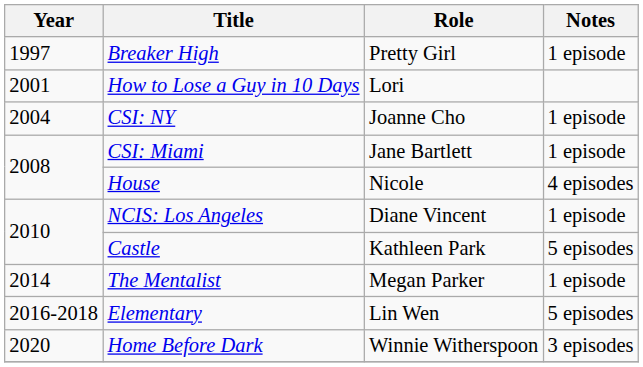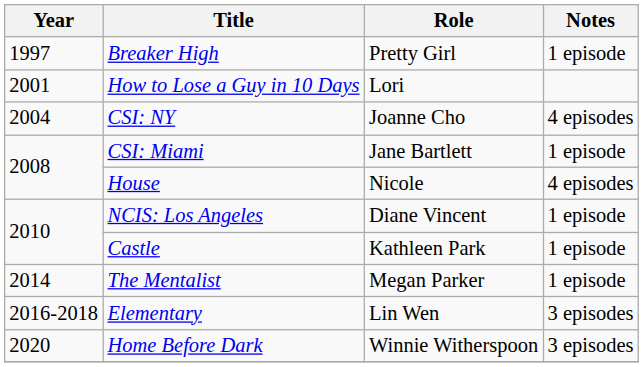 <table class = "wikitable">
 <tr>
 <th>Year</th>
 <th>Title</th>
 <th>Role</th>
 <th>Notes</th>
 </tr>
 <tr>
 <td>1997</td>
 <td><em><a href='#'>Breaker High</a></em></td>
 <td>Pretty Girl</td>
 <td>1 episode</td>
 </tr>
 <tr>
 <td>2001</td>
 <td><em><a href='#'>How to Lose a Guy in 10 Days</a></em></td>
 <td>Lori</td>
 <td></td>
 </tr>
 <tr>
 <td>2004</td>
 <td><em><a href='#'>CSI: NY</a></em></td>
 <td>Joanne Cho</td>
-<td>1 episode</td>
+<td>4 episodes</td>
 </tr>
 <tr>
 <td rowspan=2>2008</td>
 <td><em><a href='#'>CSI: Miami</a></em></td>
 <td>Jane Bartlett</td>
 <td>1 episode</td>
 </tr>
 <tr>
 <td><em><a href='#'>House</a></em></td>
 <td>Nicole</td>
 <td>4 episodes</td>
 </tr>
 <tr>
 <td rowspan=2>2010</td>
 <td><em><a href='#'>NCIS: Los Angeles</a></em></td>
 <td>Diane Vincent</td>
 <td>1 episode</td>
 </tr>
 <tr>
 <td><em><a href='#'>Castle</a></em></td>
 <td>Kathleen Park</td>
-<td>5 episodes</td>
+<td>1 episode</td>
 </tr>
 <tr>
 <td>2014</td>
 <td><em><a href='#'>The Mentalist</a></em></td>
 <td>Megan Parker</td>
 <td>1 episode</td>
 </tr>
 <tr>
 <td>2016-2018</td>
 <td><em><a href='#'>Elementary</a></em></td>
 <td>Lin Wen</td>
-<td>5 episodes</td>
+<td>3 episodes</td>
 </tr>
 <tr>
 <td>2020</td>
 <td><em><a href='#'>Home Before Dark</a></em></td>
 <td>Winnie Witherspoon</td>
 <td>3 episodes</td>
 </tr>
 <tr>
 </tr>
 </table>
